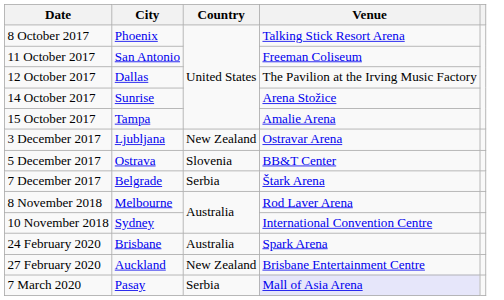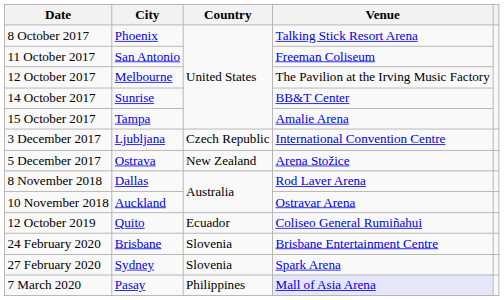 <table class="wikitable">
 <tr>
 <th>Date</th>
 <th>City</th>
 <th>Country</th>
 <th>Venue</th>
 <th></th>
 </tr>
 <tr>
 <td>8 October 2017</td>
 <td><a href='#'>Phoenix</a></td>
 <td rowspan="5">United States</td>
 <td><a href='#'>Talking Stick Resort Arena</a></td>
 <td rowspan="5"></td>
 </tr>
 <tr>
 <td>11 October 2017</td>
 <td><a href='#'>San Antonio</a></td>
 <td><a href='#'>Freeman Coliseum</a></td>
 </tr>
 <tr>
 <td>12 October 2017</td>
-<td><a href='#'>Dallas</a></td>
+<td><a href='#'>Melbourne</a></td>
 <td>The Pavilion at the Irving Music Factory</td>
 </tr>
 <tr>
 <td>14 October 2017</td>
 <td><a href='#'>Sunrise</a></td>
-<td><a href='#'>Arena Stožice</a></td>
+<td><a href='#'>BB&T Center</a></td>
 </tr>
 <tr>
 <td>15 October 2017</td>
 <td><a href='#'>Tampa</a></td>
 <td><a href='#'>Amalie Arena</a></td>
 </tr>
 <tr>
 <td>3 December 2017</td>
 <td><a href='#'>Ljubljana</a></td>
-<td>New Zealand</td>
-<td><a href='#'>Ostravar Arena</a></td>
+<td>Czech Republic</td>
+<td><a href='#'>International Convention Centre</a></td>
 <td></td>
 </tr>
 <tr>
 <td>5 December 2017</td>
 <td><a href='#'>Ostrava</a></td>
-<td>Slovenia</td>
-<td><a href='#'>BB&T Center</a></td>
-<td></td>
-</tr>
-<tr>
-<td>7 December 2017</td>
-<td><a href='#'>Belgrade</a></td>
-<td>Serbia</td>
-<td><a href='#'>Štark Arena</a></td>
+<td>New Zealand</td>
+<td><a href='#'>Arena Stožice</a></td>
 <td></td>
 </tr>
 <tr>
 <td>8 November 2018</td>
-<td><a href='#'>Melbourne</a></td>
+<td><a href='#'>Dallas</a></td>
 <td rowspan="2">Australia</td>
 <td><a href='#'>Rod Laver Arena</a></td>
 <td></td>
 </tr>
 <tr>
 <td>10 November 2018</td>
-<td><a href='#'>Sydney</a></td>
-<td><a href='#'>International Convention Centre</a></td>
+<td><a href='#'>Auckland</a></td>
+<td><a href='#'>Ostravar Arena</a></td>
+<td></td>
+</tr>
+<tr>
+<td>12 October 2019</td>
+<td><a href='#'>Quito</a></td>
+<td>Ecuador</td>
+<td><a href='#'>Coliseo General Rumiñahui</a></td>
 <td></td>
 </tr>
 <tr>
 <td>24 February 2020</td>
 <td><a href='#'>Brisbane</a></td>
-<td>Australia</td>
-<td><a href='#'>Spark Arena</a></td>
+<td>Slovenia</td>
+<td><a href='#'>Brisbane Entertainment Centre</a></td>
 <td></td>
 </tr>
 <tr>
 <td>27 February 2020</td>
-<td><a href='#'>Auckland</a></td>
-<td>New Zealand</td>
-<td><a href='#'>Brisbane Entertainment Centre</a></td>
+<td><a href='#'>Sydney</a></td>
+<td>Slovenia</td>
+<td><a href='#'>Spark Arena</a></td>
 <td></td>
 </tr>
 <tr>
 <td>7 March 2020</td>
 <td><a href='#'>Pasay</a></td>
-<td>Serbia</td>
+<td>Philippines</td>
 <td style="background: lavender;"><a href='#'>Mall of Asia Arena</a></td>
 <td></td>
 </tr>
 </table>
